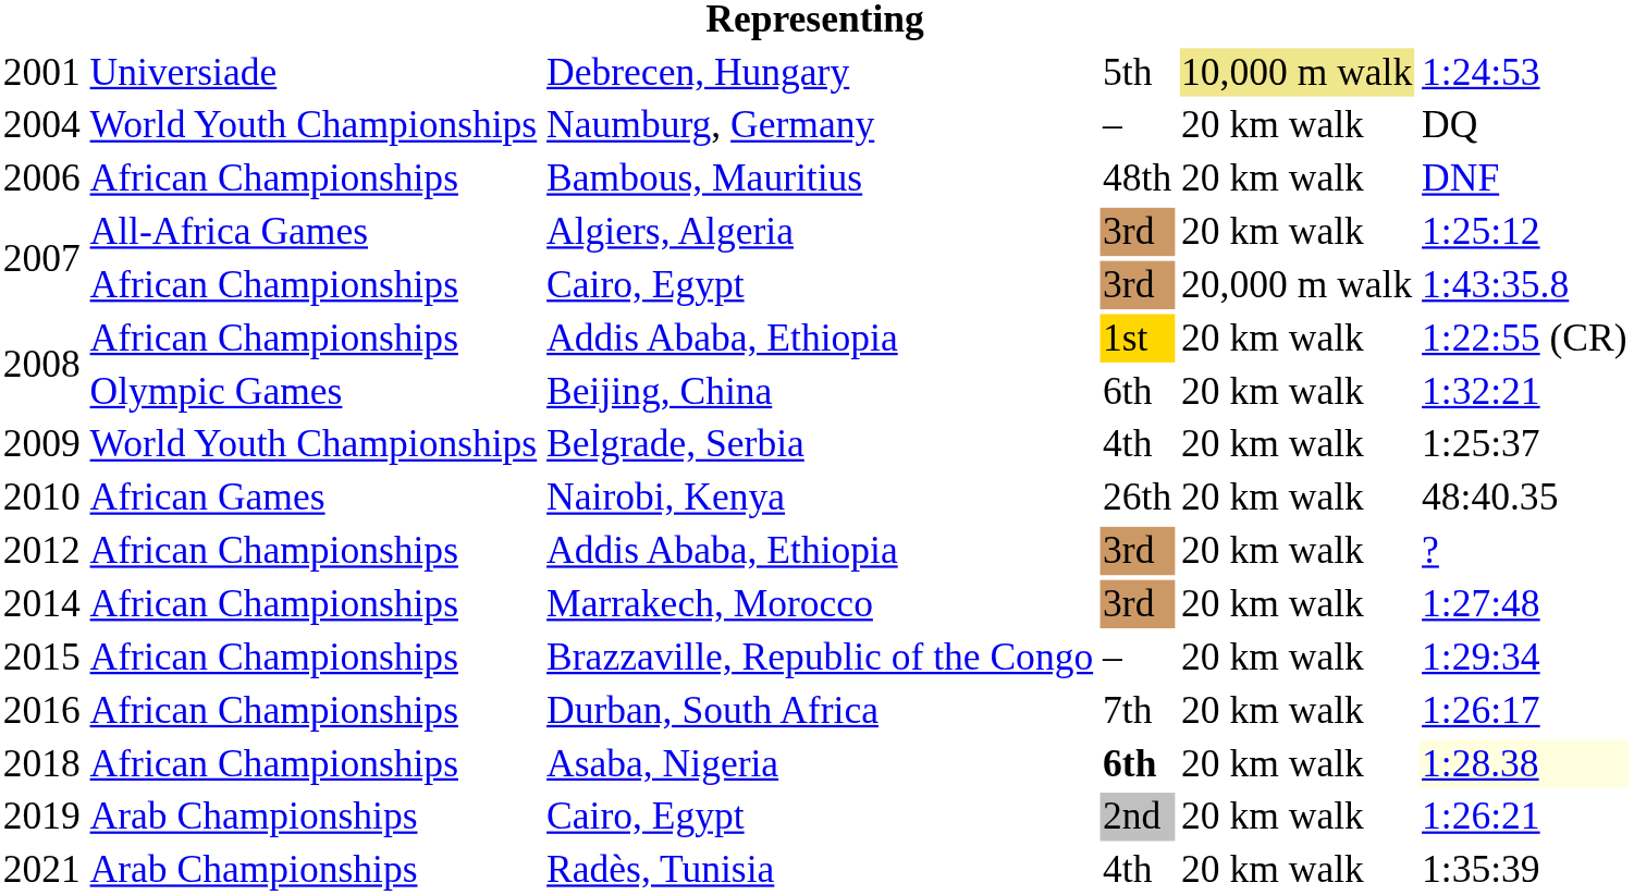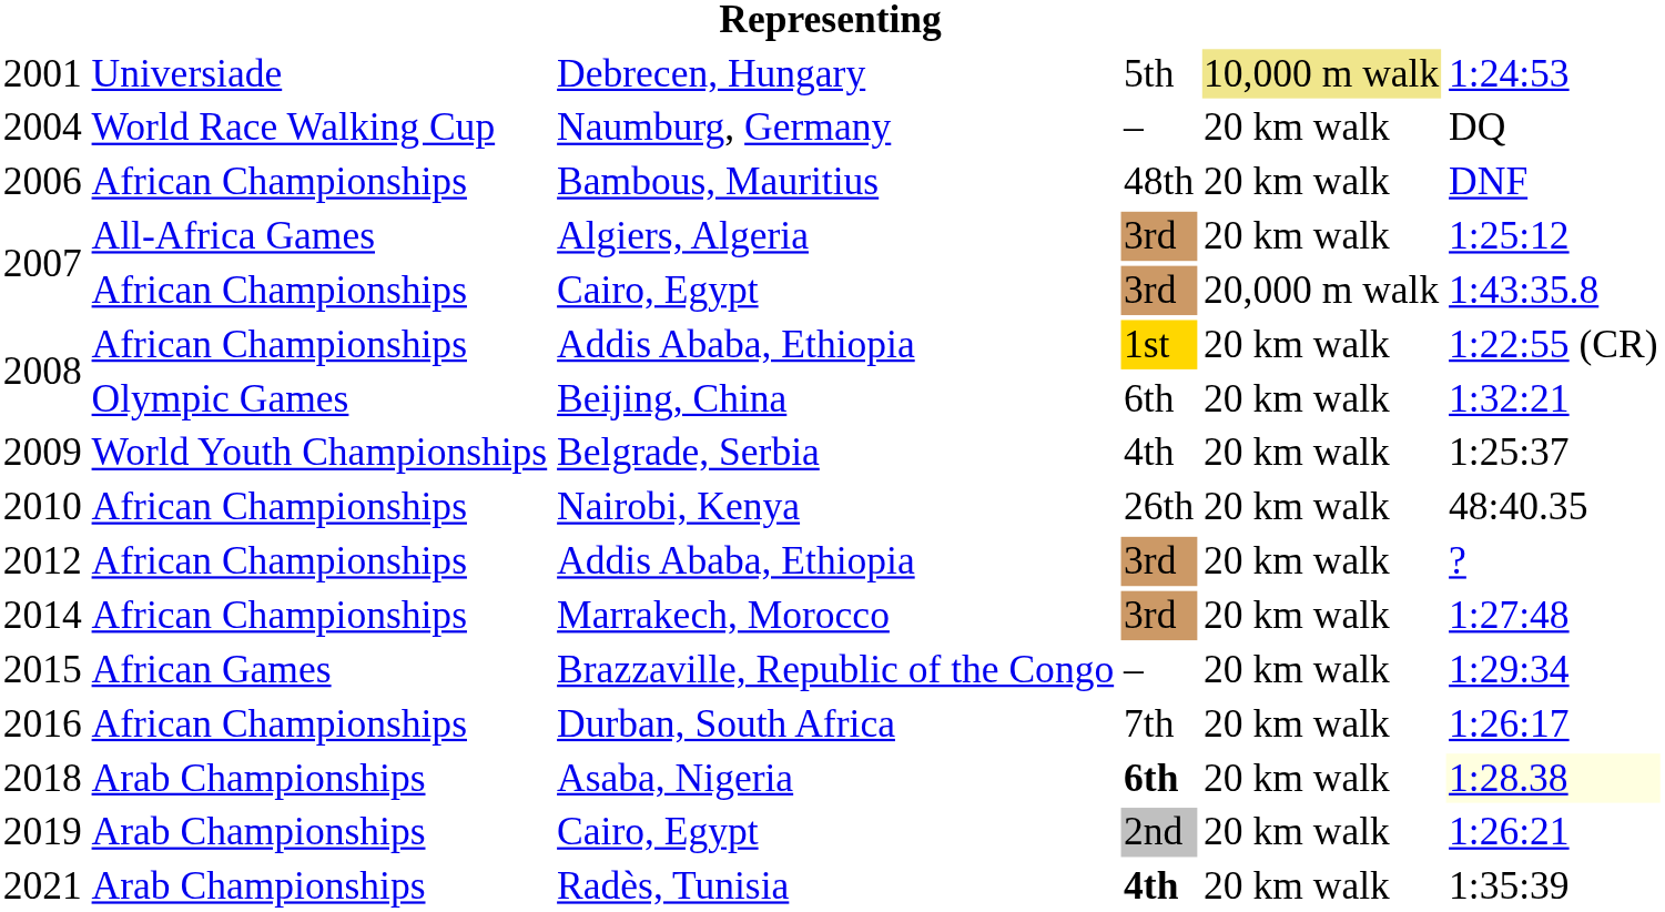 <table>
 <tr>
 <th colspan="6">Representing </th>
 </tr>
 <tr>
 <td>2001</td>
 <td><a href='#'>Universiade</a></td>
 <td><a href='#'>Debrecen, Hungary</a></td>
 <td>5th</td>
 <td style="background: khaki;">10,000 m walk</td>
 <td><a href='#'>1:24:53</a></td>
 </tr>
 <tr>
 <td>2004</td>
-<td><a href='#'>World Youth Championships</a></td>
+<td><a href='#'>World Race Walking Cup</a></td>
 <td><a href='#'>Naumburg</a>, <a href='#'>Germany</a></td>
 <td>–</td>
 <td>20 km walk</td>
 <td>DQ</td>
 </tr>
 <tr>
 <td>2006</td>
 <td><a href='#'>African Championships</a></td>
 <td><a href='#'>Bambous, Mauritius</a></td>
 <td>48th</td>
 <td>20 km walk</td>
 <td><a href='#'>DNF</a></td>
 </tr>
 <tr>
 <td rowspan=2>2007</td>
 <td><a href='#'>All-Africa Games</a></td>
 <td><a href='#'>Algiers, Algeria</a></td>
 <td bgcolor="cc9966">3rd</td>
 <td>20 km walk</td>
 <td><a href='#'>1:25:12</a></td>
 </tr>
 <tr>
 <td><a href='#'>African Championships</a></td>
 <td><a href='#'>Cairo, Egypt</a></td>
 <td bgcolor="cc9966">3rd</td>
 <td>20,000 m walk</td>
 <td><a href='#'>1:43:35.8</a></td>
 </tr>
 <tr>
 <td rowspan=2>2008</td>
 <td><a href='#'>African Championships</a></td>
 <td><a href='#'>Addis Ababa, Ethiopia</a></td>
 <td bgcolor=gold>1st</td>
 <td>20 km walk</td>
 <td><a href='#'>1:22:55</a> (CR)</td>
 </tr>
 <tr>
 <td><a href='#'>Olympic Games</a></td>
 <td><a href='#'>Beijing, China</a></td>
 <td>6th</td>
 <td>20 km walk</td>
 <td><a href='#'>1:32:21</a></td>
 </tr>
 <tr>
 <td>2009</td>
 <td><a href='#'>World Youth Championships</a></td>
 <td><a href='#'>Belgrade, Serbia</a></td>
 <td>4th</td>
 <td>20 km walk</td>
 <td>1:25:37</td>
 </tr>
 <tr>
 <td>2010</td>
-<td><a href='#'>African Games</a></td>
+<td><a href='#'>African Championships</a></td>
 <td><a href='#'>Nairobi, Kenya</a></td>
 <td>26th</td>
 <td>20 km walk</td>
 <td>48:40.35</td>
 </tr>
 <tr>
 <td>2012</td>
 <td><a href='#'>African Championships</a></td>
 <td><a href='#'>Addis Ababa, Ethiopia</a></td>
 <td bgcolor=cc9966>3rd</td>
 <td>20 km walk</td>
 <td><a href='#'>?</a></td>
 </tr>
 <tr>
 <td>2014</td>
 <td><a href='#'>African Championships</a></td>
 <td><a href='#'>Marrakech, Morocco</a></td>
 <td bgcolor=cc9966>3rd</td>
 <td>20 km walk</td>
 <td><a href='#'>1:27:48</a></td>
 </tr>
 <tr>
 <td>2015</td>
-<td><a href='#'>African Championships</a></td>
+<td><a href='#'>African Games</a></td>
 <td><a href='#'>Brazzaville, Republic of the Congo</a></td>
 <td>–</td>
 <td>20 km walk</td>
 <td><a href='#'>1:29:34</a></td>
 </tr>
 <tr>
 <td>2016</td>
 <td><a href='#'>African Championships</a></td>
 <td><a href='#'>Durban, South Africa</a></td>
 <td>7th</td>
 <td>20 km walk</td>
 <td><a href='#'>1:26:17</a></td>
 </tr>
 <tr>
 <td>2018</td>
-<td><a href='#'>African Championships</a></td>
+<td><a href='#'>Arab Championships</a></td>
 <td><a href='#'>Asaba, Nigeria</a></td>
 <td><strong>6th</strong></td>
 <td>20 km walk</td>
 <td style="background: lightyellow;"><a href='#'>1:28.38</a></td>
 </tr>
 <tr>
 <td>2019</td>
 <td><a href='#'>Arab Championships</a></td>
 <td><a href='#'>Cairo, Egypt</a></td>
 <td bgcolor=silver>2nd</td>
 <td>20 km walk</td>
 <td><a href='#'>1:26:21</a></td>
 </tr>
 <tr>
 <td>2021</td>
 <td><a href='#'>Arab Championships</a></td>
 <td><a href='#'>Radès, Tunisia</a></td>
-<td>4th</td>
+<td><strong>4th</strong></td>
 <td>20 km walk</td>
 <td>1:35:39</td>
 </tr>
 </table>
